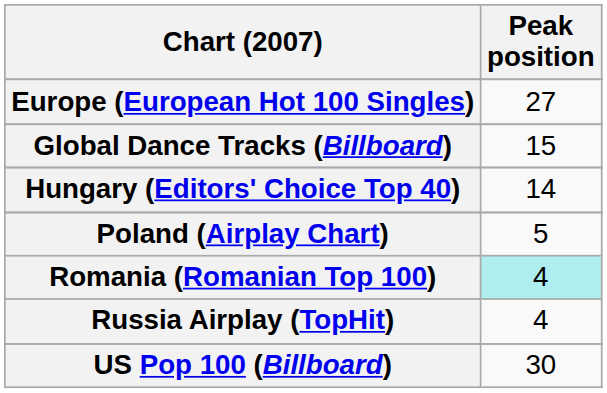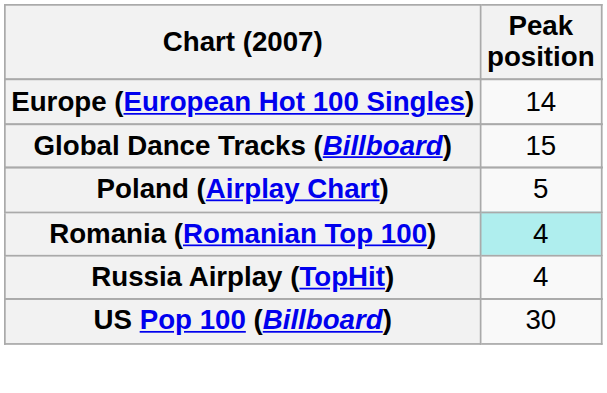 <table class="wikitable sortable plainrowheaders" style="text-align:center">
 <tr>
 <th scope="col">Chart (2007)</th>
 <th scope="col">Peak<br>position</th>
 </tr>
 <tr>
 </tr>
 <tr>
 </tr>
 <tr>
 </tr>
 <tr>
 </tr>
 <tr>
 </tr>
 <tr>
 </tr>
 <tr>
 </tr>
 <tr>
 </tr>
 <tr>
 </tr>
 <tr>
 </tr>
 <tr>
 </tr>
 <tr>
 <th scope="row">Europe (<a href='#'>European Hot 100 Singles</a>)</th>
-<td>27</td>
+<td>14</td>
 </tr>
 <tr>
 </tr>
 <tr>
 </tr>
 <tr>
 </tr>
 <tr>
 <th scope="row">Global Dance Tracks (<em><a href='#'>Billboard</a></em>)</th>
 <td>15</td>
 </tr>
 <tr>
-</tr>
-<tr>
-<th scope="row">Hungary (<a href='#'>Editors' Choice Top 40</a>)</th>
-<td>14</td>
 </tr>
 <tr>
 </tr>
 <tr>
 </tr>
 <tr>
 </tr>
 <tr>
 </tr>
 <tr>
 </tr>
 <tr>
 </tr>
 <tr>
 <th scope="row">Poland (<a href='#'>Airplay Chart</a>)</th>
 <td>5</td>
 </tr>
 <tr>
 <th scope="row">Romania (<a href='#'>Romanian Top 100</a>)</th>
 <td style="background: paleturquoise;">4</td>
 </tr>
 <tr>
 <th scope="row">Russia Airplay (<a href='#'>TopHit</a>)</th>
 <td>4</td>
 </tr>
 <tr>
 </tr>
 <tr>
 </tr>
 <tr>
 </tr>
 <tr>
 </tr>
 <tr>
 </tr>
 <tr>
 </tr>
 <tr>
 </tr>
 <tr>
 </tr>
 <tr>
 </tr>
 <tr>
 </tr>
 <tr>
 </tr>
 <tr>
 <th scope="row">US <a href='#'>Pop 100</a> (<em><a href='#'>Billboard</a></em>)</th>
 <td>30</td>
 </tr>
 </table>
